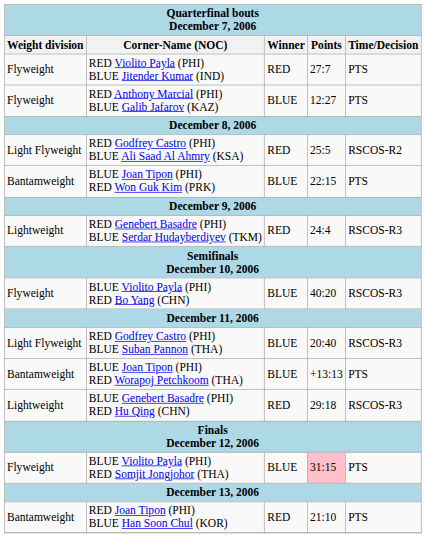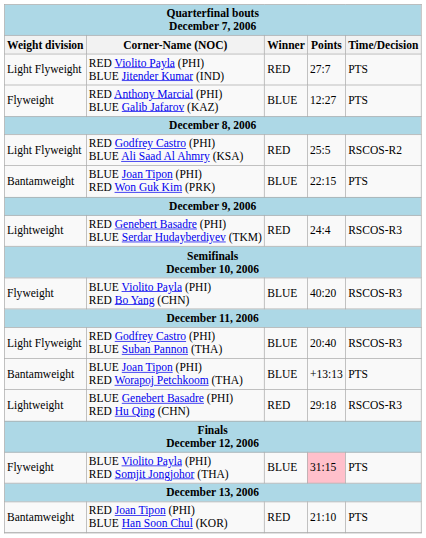 <table class="wikitable">
 <tr>
 <td bgcolor=lightblue align=center colspan=5><strong>Quarterfinal bouts <br>December 7, 2006</strong></td>
 </tr>
 <tr>
 <th>Weight division</th>
 <th>Corner-Name (NOC)</th>
 <th>Winner</th>
 <th>Points</th>
 <th>Time/Decision</th>
 </tr>
 <tr>
-<td>Flyweight</td>
+<td>Light Flyweight</td>
 <td>RED  <a href='#'>Violito Payla</a> (PHI) <br> BLUE  <a href='#'>Jitender Kumar</a> (IND)</td>
 <td>RED</td>
 <td>27:7</td>
 <td>PTS</td>
 </tr>
 <tr>
 <td>Flyweight</td>
 <td>RED  <a href='#'>Anthony Marcial</a> (PHI) <br> BLUE  <a href='#'>Galib Jafarov</a>  (KAZ)</td>
 <td>BLUE</td>
 <td>12:27</td>
 <td>PTS</td>
 </tr>
 <tr>
 <td bgcolor=lightblue  align=center colspan=5><strong>December 8, 2006</strong></td>
 </tr>
 <tr>
 <td>Light Flyweight</td>
 <td>RED  <a href='#'>Godfrey Castro</a> (PHI) <br> BLUE <a href='#'>Ali Saad Al Ahmry</a> (KSA)</td>
 <td>RED</td>
 <td>25:5</td>
 <td>RSCOS-R2</td>
 </tr>
 <tr>
 <td>Bantamweight</td>
 <td>BLUE <a href='#'>Joan Tipon</a> (PHI) <br> RED <a href='#'>Won Guk Kim</a> (PRK)</td>
 <td>BLUE</td>
 <td>22:15</td>
 <td>PTS</td>
 </tr>
 <tr>
 <td bgcolor=lightblue  align=center colspan=5><strong>December 9, 2006</strong></td>
 </tr>
 <tr>
 <td>Lightweight</td>
 <td>RED  <a href='#'>Genebert Basadre</a> (PHI) <br> BLUE  <a href='#'>Serdar Hudayberdiyev</a> (TKM)</td>
 <td>RED</td>
 <td>24:4</td>
 <td>RSCOS-R3</td>
 </tr>
 <tr>
 <td bgcolor=lightblue  align=center colspan=5><strong>Semifinals <br> December 10, 2006</strong></td>
 </tr>
 <tr>
 <td>Flyweight</td>
 <td>BLUE  <a href='#'>Violito Payla</a> (PHI) <br> RED  <a href='#'>Bo Yang</a> (CHN)</td>
 <td>BLUE</td>
 <td>40:20</td>
 <td>RSCOS-R3</td>
 </tr>
 <tr>
 <td bgcolor=lightblue  align=center colspan=5><strong>December 11, 2006</strong></td>
 </tr>
 <tr>
 <td>Light Flyweight</td>
 <td>RED  <a href='#'>Godfrey Castro</a> (PHI) <br> BLUE  <a href='#'>Suban Pannon</a> (THA)</td>
 <td>BLUE</td>
 <td>20:40</td>
 <td>RSCOS-R3</td>
 </tr>
 <tr>
 <td>Bantamweight</td>
 <td>BLUE  <a href='#'>Joan Tipon</a> (PHI) <br> RED  <a href='#'>Worapoj Petchkoom</a> (THA)</td>
 <td>BLUE</td>
 <td>+13:13</td>
 <td>PTS</td>
 </tr>
 <tr>
 <td>Lightweight</td>
 <td>BLUE  <a href='#'>Genebert Basadre</a> (PHI) <br> RED  <a href='#'>Hu Qing</a> (CHN)</td>
 <td>RED</td>
 <td>29:18</td>
 <td>RSCOS-R3</td>
 </tr>
 <tr>
 <td bgcolor=lightblue  align=center colspan=5><strong>Finals <br> December 12, 2006</strong></td>
 </tr>
 <tr>
 <td>Flyweight</td>
 <td>BLUE  <a href='#'>Violito Payla</a> (PHI) <br> RED  <a href='#'>Somjit Jongjohor</a> (THA)</td>
 <td>BLUE</td>
 <td style="background: pink;">31:15</td>
 <td>PTS</td>
 </tr>
 <tr>
 <td bgcolor=lightblue  align=center colspan=5><strong>December 13, 2006</strong></td>
 </tr>
 <tr>
 <td>Bantamweight</td>
 <td>RED  <a href='#'>Joan Tipon</a> (PHI) <br> BLUE  <a href='#'>Han Soon Chul</a> (KOR)</td>
 <td>RED</td>
 <td>21:10</td>
 <td>PTS</td>
 </tr>
 <tr>
 </tr>
 </table>
